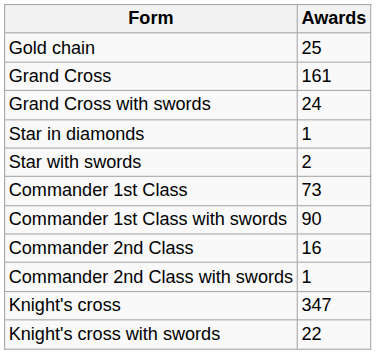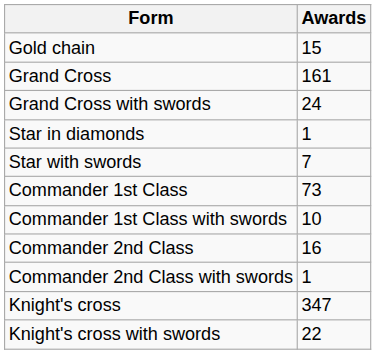 <table class="wikitable">
 <tr>
 <th>Form</th>
 <th>Awards</th>
 </tr>
 <tr>
 <td>Gold chain</td>
-<td>25</td>
+<td>15</td>
 </tr>
 <tr>
 <td>Grand Cross</td>
 <td>161</td>
 </tr>
 <tr>
 <td>Grand Cross with swords</td>
 <td>24</td>
 </tr>
 <tr>
 <td>Star in diamonds</td>
 <td>1</td>
 </tr>
 <tr>
 <td>Star with swords</td>
-<td>2</td>
+<td>7</td>
 </tr>
 <tr>
 <td>Commander 1st Class</td>
 <td>73</td>
 </tr>
 <tr>
 <td>Commander 1st Class with swords</td>
-<td>90</td>
+<td>10</td>
 </tr>
 <tr>
 <td>Commander 2nd Class</td>
 <td>16</td>
 </tr>
 <tr>
 <td>Commander 2nd Class with swords</td>
 <td>1</td>
 </tr>
 <tr>
 <td>Knight's cross</td>
 <td>347</td>
 </tr>
 <tr>
 <td>Knight's cross with swords</td>
 <td>22</td>
 </tr>
 </table>
